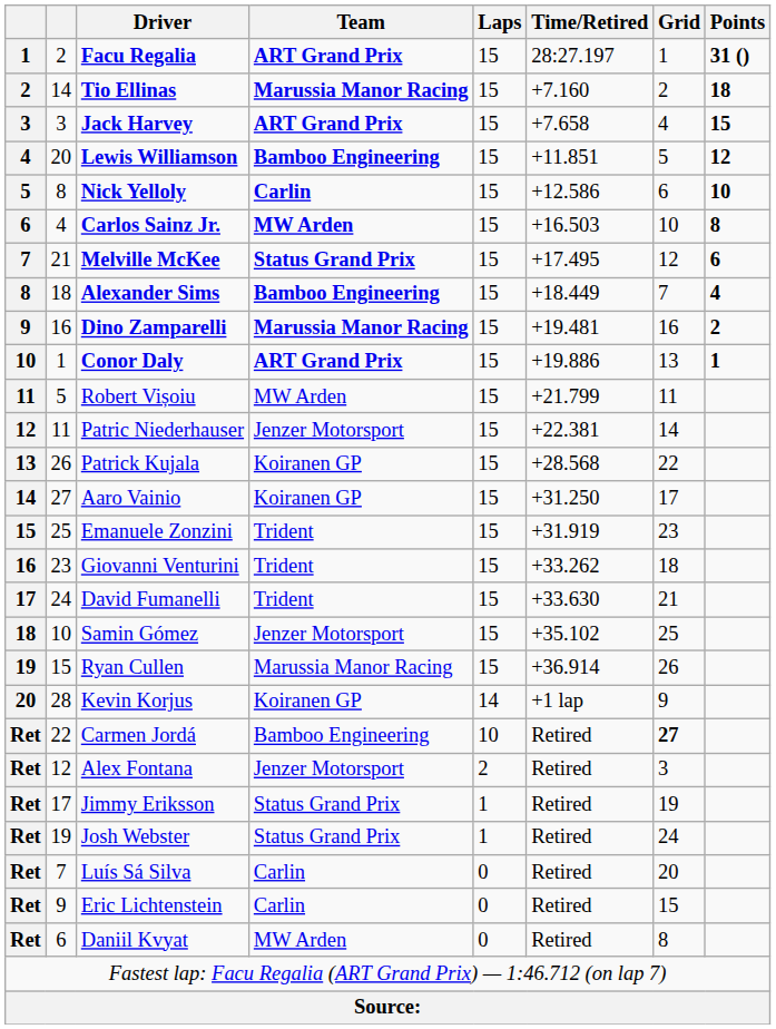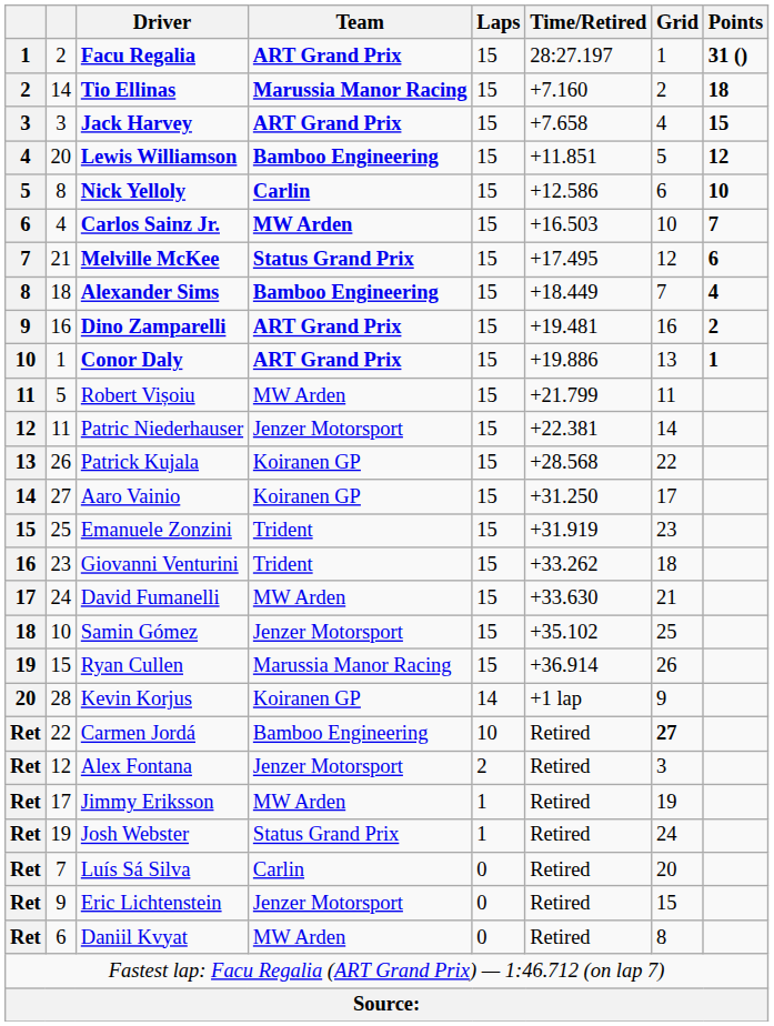 <table class="wikitable" style="font-size:85%">
 <tr>
 <th></th>
 <th></th>
 <th>Driver</th>
 <th>Team</th>
 <th>Laps</th>
 <th>Time/Retired</th>
 <th>Grid</th>
 <th>Points</th>
 </tr>
 <tr>
 <th>1</th>
 <td align="center">2</td>
 <td> <strong><a href='#'>Facu Regalia</a></strong></td>
 <td><strong><a href='#'>ART Grand Prix</a></strong></td>
 <td>15</td>
 <td>28:27.197</td>
 <td>1</td>
 <td><strong>31 ()</strong></td>
 </tr>
 <tr>
 <th>2</th>
 <td align="center">14</td>
 <td> <strong><a href='#'>Tio Ellinas</a></strong></td>
 <td><strong><a href='#'>Marussia Manor Racing</a></strong></td>
 <td>15</td>
 <td>+7.160</td>
 <td>2</td>
 <td><strong>18</strong></td>
 </tr>
 <tr>
 <th>3</th>
 <td align="center">3</td>
 <td> <strong><a href='#'>Jack Harvey</a></strong></td>
 <td><strong><a href='#'>ART Grand Prix</a></strong></td>
 <td>15</td>
 <td>+7.658</td>
 <td>4</td>
 <td><strong>15</strong></td>
 </tr>
 <tr>
 <th>4</th>
 <td align="center">20</td>
 <td> <strong><a href='#'>Lewis Williamson</a></strong></td>
 <td><strong><a href='#'>Bamboo Engineering</a></strong></td>
 <td>15</td>
 <td>+11.851</td>
 <td>5</td>
 <td><strong>12</strong></td>
 </tr>
 <tr>
 <th>5</th>
 <td align="center">8</td>
 <td> <strong><a href='#'>Nick Yelloly</a></strong></td>
 <td><strong><a href='#'>Carlin</a></strong></td>
 <td>15</td>
 <td>+12.586</td>
 <td>6</td>
 <td><strong>10</strong></td>
 </tr>
 <tr>
 <th>6</th>
 <td align="center">4</td>
 <td> <strong><a href='#'>Carlos Sainz Jr.</a></strong></td>
 <td><strong><a href='#'>MW Arden</a></strong></td>
 <td>15</td>
 <td>+16.503</td>
 <td>10</td>
-<td><strong>8</strong></td>
+<td><strong>7</strong></td>
 </tr>
 <tr>
 <th>7</th>
 <td align="center">21</td>
 <td> <strong><a href='#'>Melville McKee</a></strong></td>
 <td><strong><a href='#'>Status Grand Prix</a></strong></td>
 <td>15</td>
 <td>+17.495</td>
 <td>12</td>
 <td><strong>6</strong></td>
 </tr>
 <tr>
 <th>8</th>
 <td align="center">18</td>
 <td> <strong><a href='#'>Alexander Sims</a></strong></td>
 <td><strong><a href='#'>Bamboo Engineering</a></strong></td>
 <td>15</td>
 <td>+18.449</td>
 <td>7</td>
 <td><strong>4</strong></td>
 </tr>
 <tr>
 <th>9</th>
 <td align="center">16</td>
 <td> <strong><a href='#'>Dino Zamparelli</a></strong></td>
-<td><strong><a href='#'>Marussia Manor Racing</a></strong></td>
+<td><strong><a href='#'>ART Grand Prix</a></strong></td>
 <td>15</td>
 <td>+19.481</td>
 <td>16</td>
 <td><strong>2</strong></td>
 </tr>
 <tr>
 <th>10</th>
 <td align="center">1</td>
 <td> <strong><a href='#'>Conor Daly</a></strong></td>
 <td><strong><a href='#'>ART Grand Prix</a></strong></td>
 <td>15</td>
 <td>+19.886</td>
 <td>13</td>
 <td><strong>1</strong></td>
 </tr>
 <tr>
 <th>11</th>
 <td align="center">5</td>
 <td> <a href='#'>Robert Vișoiu</a></td>
 <td><a href='#'>MW Arden</a></td>
 <td>15</td>
 <td>+21.799</td>
 <td>11</td>
 <td></td>
 </tr>
 <tr>
 <th>12</th>
 <td align="center">11</td>
 <td> <a href='#'>Patric Niederhauser</a></td>
 <td><a href='#'>Jenzer Motorsport</a></td>
 <td>15</td>
 <td>+22.381</td>
 <td>14</td>
 <td></td>
 </tr>
 <tr>
 <th>13</th>
 <td align="center">26</td>
 <td> <a href='#'>Patrick Kujala</a></td>
 <td><a href='#'>Koiranen GP</a></td>
 <td>15</td>
 <td>+28.568</td>
 <td>22</td>
 <td></td>
 </tr>
 <tr>
 <th>14</th>
 <td align="center">27</td>
 <td> <a href='#'>Aaro Vainio</a></td>
 <td><a href='#'>Koiranen GP</a></td>
 <td>15</td>
 <td>+31.250</td>
 <td>17</td>
 <td></td>
 </tr>
 <tr>
 <th>15</th>
 <td align="center">25</td>
 <td> <a href='#'>Emanuele Zonzini</a></td>
 <td><a href='#'>Trident</a></td>
 <td>15</td>
 <td>+31.919</td>
 <td>23</td>
 <td></td>
 </tr>
 <tr>
 <th>16</th>
 <td align="center">23</td>
 <td> <a href='#'>Giovanni Venturini</a></td>
 <td><a href='#'>Trident</a></td>
 <td>15</td>
 <td>+33.262</td>
 <td>18</td>
 <td></td>
 </tr>
 <tr>
 <th>17</th>
 <td align="center">24</td>
 <td> <a href='#'>David Fumanelli</a></td>
-<td><a href='#'>Trident</a></td>
+<td><a href='#'>MW Arden</a></td>
 <td>15</td>
 <td>+33.630</td>
 <td>21</td>
 <td></td>
 </tr>
 <tr>
 <th>18</th>
 <td align="center">10</td>
 <td> <a href='#'>Samin Gómez</a></td>
 <td><a href='#'>Jenzer Motorsport</a></td>
 <td>15</td>
 <td>+35.102</td>
 <td>25</td>
 <td></td>
 </tr>
 <tr>
 <th>19</th>
 <td align="center">15</td>
 <td> <a href='#'>Ryan Cullen</a></td>
 <td><a href='#'>Marussia Manor Racing</a></td>
 <td>15</td>
 <td>+36.914</td>
 <td>26</td>
 <td></td>
 </tr>
 <tr>
 <th>20</th>
 <td align="center">28</td>
 <td> <a href='#'>Kevin Korjus</a></td>
 <td><a href='#'>Koiranen GP</a></td>
 <td>14</td>
 <td>+1 lap</td>
 <td>9</td>
 <td></td>
 </tr>
 <tr>
 <th>Ret</th>
 <td align="center">22</td>
 <td> <a href='#'>Carmen Jordá</a></td>
 <td><a href='#'>Bamboo Engineering</a></td>
 <td>10</td>
 <td>Retired</td>
 <td><strong>27</strong></td>
 <td></td>
 </tr>
 <tr>
 <th>Ret</th>
 <td align="center">12</td>
 <td> <a href='#'>Alex Fontana</a></td>
 <td><a href='#'>Jenzer Motorsport</a></td>
 <td>2</td>
 <td>Retired</td>
 <td>3</td>
 <td></td>
 </tr>
 <tr>
 <th>Ret</th>
 <td align="center">17</td>
 <td> <a href='#'>Jimmy Eriksson</a></td>
-<td><a href='#'>Status Grand Prix</a></td>
+<td><a href='#'>MW Arden</a></td>
 <td>1</td>
 <td>Retired</td>
 <td>19</td>
 <td></td>
 </tr>
 <tr>
 <th>Ret</th>
 <td align="center">19</td>
 <td> <a href='#'>Josh Webster</a></td>
 <td><a href='#'>Status Grand Prix</a></td>
 <td>1</td>
 <td>Retired</td>
 <td>24</td>
 <td></td>
 </tr>
 <tr>
 <th>Ret</th>
 <td align="center">7</td>
 <td> <a href='#'>Luís Sá Silva</a></td>
 <td><a href='#'>Carlin</a></td>
 <td>0</td>
 <td>Retired</td>
 <td>20</td>
 <td></td>
 </tr>
 <tr>
 <th>Ret</th>
 <td align="center">9</td>
 <td> <a href='#'>Eric Lichtenstein</a></td>
-<td><a href='#'>Carlin</a></td>
+<td><a href='#'>Jenzer Motorsport</a></td>
 <td>0</td>
 <td>Retired</td>
 <td>15</td>
 <td></td>
 </tr>
 <tr>
 <th>Ret</th>
 <td align="center">6</td>
 <td> <a href='#'>Daniil Kvyat</a></td>
 <td><a href='#'>MW Arden</a></td>
 <td>0</td>
 <td>Retired</td>
 <td>8</td>
 <td></td>
 </tr>
 <tr>
 <td colspan="8" align="center"><em>Fastest lap: <a href='#'>Facu Regalia</a> (<a href='#'>ART Grand Prix</a>) — 1:46.712 (on lap 7)</em></td>
 </tr>
 <tr>
 <th colspan="8">Source:</th>
 </tr>
 </table>
